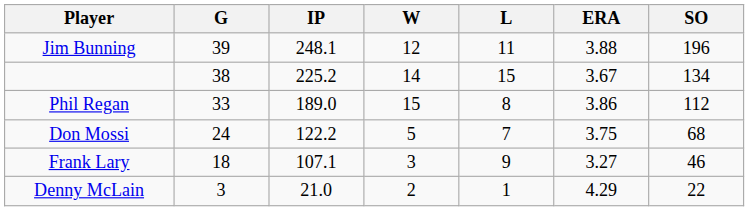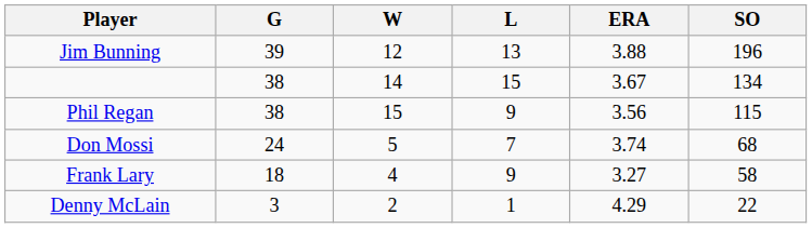 <table class="wikitable sortable">
 <tr>
 <th bgcolor="#DDDDFF" width="16%">Player</th>
 <th bgcolor="#DDDDFF" width="9%">G</th>
-<th bgcolor="#DDDDFF" width="9%">IP</th>
 <th bgcolor="#DDDDFF" width="9%">W</th>
 <th bgcolor="#DDDDFF" width="9%">L</th>
 <th bgcolor="#DDDDFF" width="9%">ERA</th>
 <th bgcolor="#DDDDFF" width="9%">SO</th>
 </tr>
 <tr align="center">
 <td><a href='#'>Jim Bunning</a></td>
 <td>39</td>
-<td>248.1</td>
 <td>12</td>
-<td>11</td>
+<td>13</td>
 <td>3.88</td>
 <td>196</td>
 </tr>
 <tr align=center>
 <td></td>
 <td>38</td>
-<td>225.2</td>
 <td>14</td>
 <td>15</td>
 <td>3.67</td>
 <td>134</td>
 </tr>
 <tr align="center">
 <td><a href='#'>Phil Regan</a></td>
-<td>33</td>
-<td>189.0</td>
+<td>38</td>
 <td>15</td>
-<td>8</td>
-<td>3.86</td>
-<td>112</td>
+<td>9</td>
+<td>3.56</td>
+<td>115</td>
 </tr>
 <tr align=center>
 <td><a href='#'>Don Mossi</a></td>
 <td>24</td>
-<td>122.2</td>
 <td>5</td>
 <td>7</td>
-<td>3.75</td>
+<td>3.74</td>
 <td>68</td>
 </tr>
 <tr align=center>
 <td><a href='#'>Frank Lary</a></td>
 <td>18</td>
-<td>107.1</td>
-<td>3</td>
+<td>4</td>
 <td>9</td>
 <td>3.27</td>
-<td>46</td>
+<td>58</td>
 </tr>
 <tr align=center>
 <td><a href='#'>Denny McLain</a></td>
 <td>3</td>
-<td>21.0</td>
 <td>2</td>
 <td>1</td>
 <td>4.29</td>
 <td>22</td>
 </tr>
 </table>
